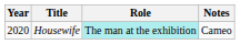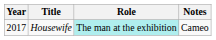 <table class="wikitable plainrowheaders">
 <tr>
 <th>Year</th>
 <th>Title</th>
 <th>Role</th>
 <th class="unsortable">Notes</th>
 </tr>
 <tr>
-<td>2020</td>
+<td>2017</td>
 <td><em>Housewife</em></td>
 <td style="background: paleturquoise;">The man at the exhibition</td>
 <td>Cameo</td>
 </tr>
 </table>
